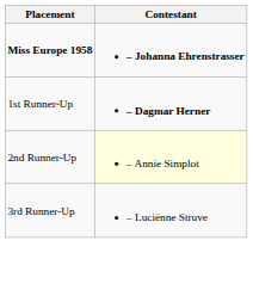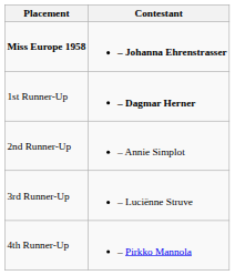 <table class="wikitable sortable" style="font-size: 95%;">
 <tr>
 <th>Placement</th>
 <th>Contestant</th>
 </tr>
 <tr>
 <td><strong>Miss Europe 1958</strong></td>
 <td><br><ul><li><strong> – Johanna Ehrenstrasser</strong></li></ul></td>
 </tr>
 <tr>
 <td>1st Runner-Up</td>
 <td><strong><br><ul><li> – Dagmar Herner</li></ul></strong></td>
 </tr>
 <tr>
 <td>2nd Runner-Up</td>
-<td style="background: lightyellow;"><br><ul><li> – Annie Simplot</li></ul></td>
+<td><br><ul><li> – Annie Simplot</li></ul></td>
 </tr>
 <tr>
 <td>3rd Runner-Up</td>
 <td><br><ul><li> – Luciënne Struve</li></ul></td>
 </tr>
+<tr>
+<td>4th Runner-Up</td>
+<td><br><ul><li> – <a href='#'>Pirkko Mannola</a></li></ul></td>
+</tr>
 </table>
